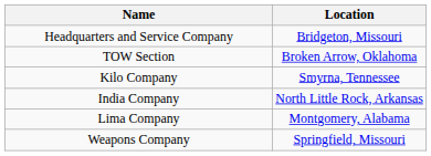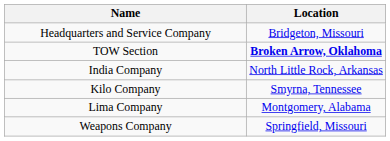 <table class="wikitable" style="text-align: center;">
 <tr>
 <th style="width:20em">Name</th>
 <th>Location</th>
 </tr>
 <tr>
 <td style="text-align:center;">Headquarters and Service Company</td>
 <td><a href='#'>Bridgeton, Missouri</a></td>
 </tr>
 <tr>
 <td style="text-align:center;">TOW Section</td>
-<td><a href='#'>Broken Arrow, Oklahoma</a></td>
+<td><strong><a href='#'>Broken Arrow, Oklahoma</a></strong></td>
+</tr>
+<tr>
+<td style="text-align:center;">India Company</td>
+<td><a href='#'>North Little Rock, Arkansas</a></td>
 </tr>
 <tr>
 <td style="text-align:center;">Kilo Company</td>
 <td><a href='#'>Smyrna, Tennessee</a></td>
-</tr>
-<tr>
-<td style="text-align:center;">India Company</td>
-<td><a href='#'>North Little Rock, Arkansas</a></td>
 </tr>
 <tr>
 <td style="text-align:center;">Lima Company</td>
 <td><a href='#'>Montgomery, Alabama</a></td>
 </tr>
 <tr>
 <td style="text-align:center;">Weapons Company</td>
 <td><a href='#'>Springfield, Missouri</a></td>
 </tr>
 </table>
